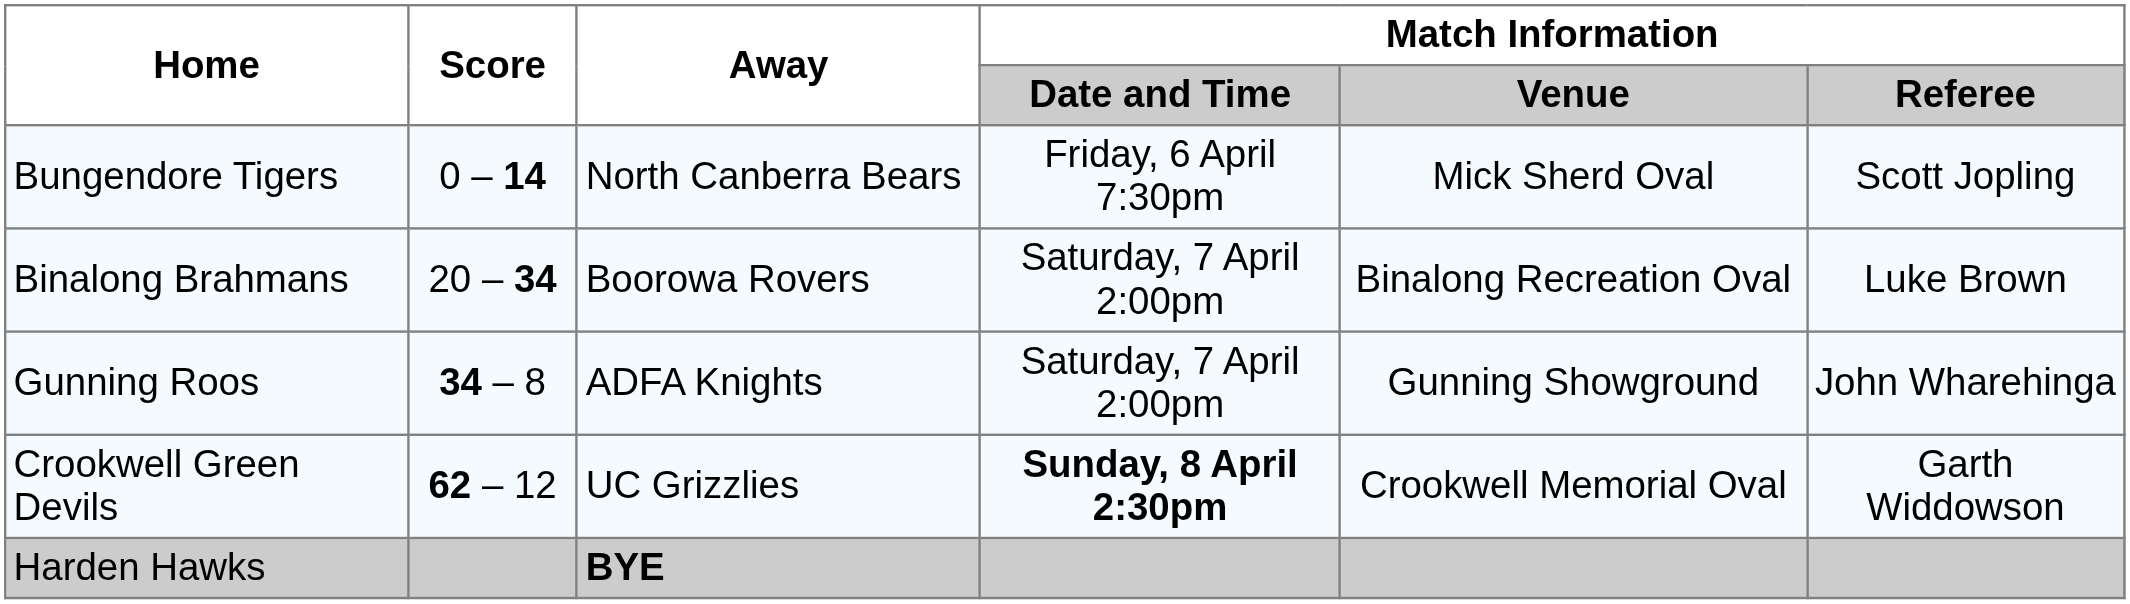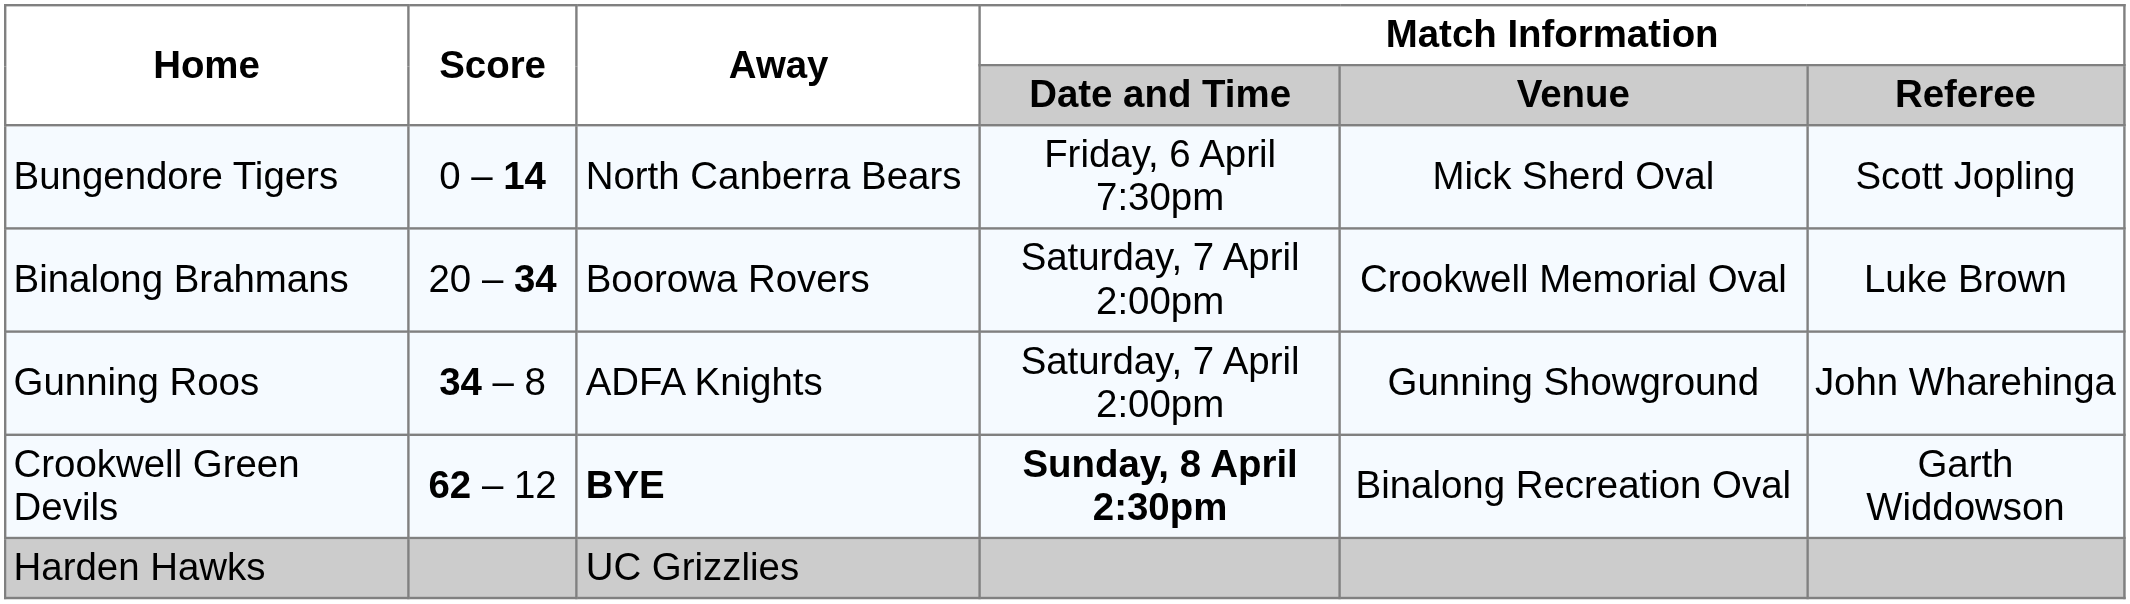 <table border="1" cellpadding="3" cellspacing="0" width="100%" style="border-collapse:collapse;  text-align:center;">
 <tr>
 <th rowspan="2" width="19%">Home</th>
 <th rowspan="2" width="8%">Score</th>
 <th rowspan="2" width="19%">Away</th>
 <th colspan="3">Match Information</th>
 </tr>
 <tr bgcolor="#CCCCCC">
 <th width="17%">Date and Time</th>
 <th width="22%">Venue</th>
 <th width="50%">Referee</th>
 </tr>
 <tr style="text-align:center; background:#f5faff;">
 <td align="left"> Bungendore Tigers</td>
 <td>0 – <strong>14</strong></td>
 <td align="left"> North Canberra Bears</td>
 <td>Friday, 6 April 7:30pm</td>
 <td>Mick Sherd Oval</td>
 <td>Scott Jopling</td>
 </tr>
 <tr style="text-align:center; background:#f5faff;">
 <td align="left"> Binalong Brahmans</td>
 <td>20 – <strong>34</strong></td>
 <td align="left"> Boorowa Rovers</td>
 <td>Saturday, 7 April 2:00pm</td>
-<td>Binalong Recreation Oval</td>
+<td>Crookwell Memorial Oval</td>
 <td>Luke Brown</td>
 </tr>
 <tr style="text-align:center; background:#f5faff;">
 <td align="left"> Gunning Roos</td>
 <td><strong>34</strong> – 8</td>
 <td align="left"> ADFA Knights</td>
 <td>Saturday, 7 April 2:00pm</td>
 <td>Gunning Showground</td>
 <td>John Wharehinga</td>
 </tr>
 <tr style="text-align:center; background:#f5faff;">
 <td align="left"> Crookwell Green Devils</td>
 <td><strong>62</strong> – 12</td>
-<td align="left"><strong></strong> UC Grizzlies</td>
+<td align="left"><strong>BYE</strong></td>
 <td><strong>Sunday, 8 April 2:30pm</strong></td>
-<td>Crookwell Memorial Oval</td>
+<td>Binalong Recreation Oval</td>
 <td>Garth Widdowson</td>
 </tr>
 <tr style="text-align:center; background:#CCCCCC;">
 <td align="left"> Harden Hawks</td>
 <td></td>
-<td align="left"><strong>BYE</strong></td>
+<td align="left"><strong></strong> UC Grizzlies</td>
 <td></td>
 <td></td>
 <td></td>
 </tr>
 </table>
